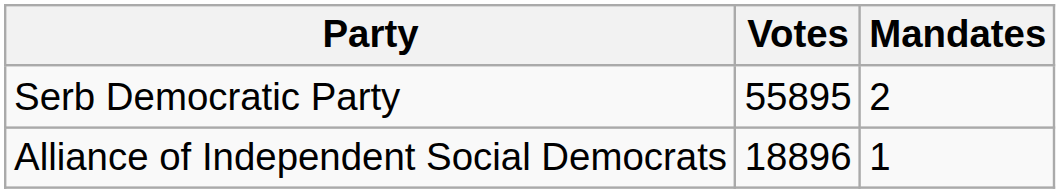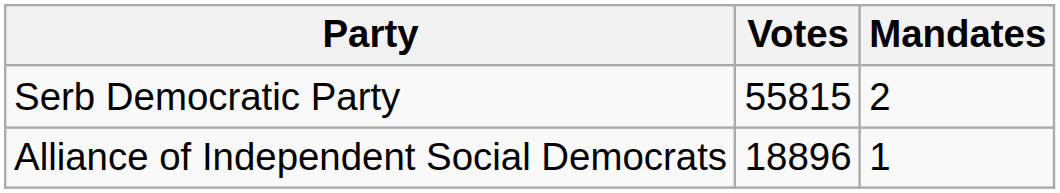 <table class="wikitable" style ="text-align: left">
 <tr>
 <th>Party</th>
 <th>Votes</th>
 <th>Mandates</th>
 </tr>
 <tr>
 <td>Serb Democratic Party</td>
-<td>55895</td>
+<td>55815</td>
 <td>2</td>
 </tr>
 <tr>
 <td>Alliance of Independent Social Democrats</td>
 <td>18896</td>
 <td>1</td>
 </tr>
 </table>
